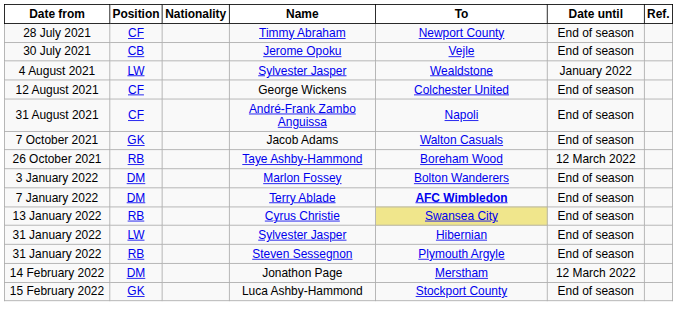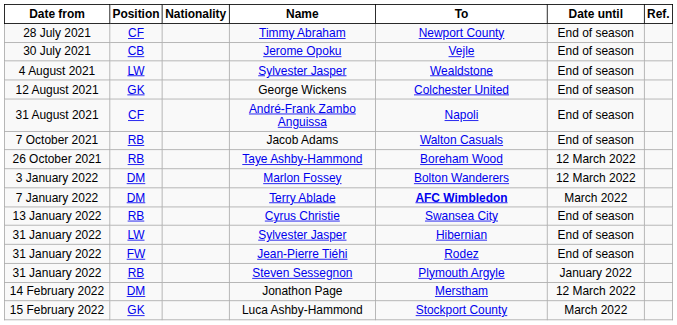 <table class="wikitable"  style="text-align:center; font-size:90%; ">
 <tr>
 <th style="background:#ffffff;color:#000000;border:1px solid black; width:120px;">Date from</th>
 <th style="background:#ffffff;color:#000000;border:1px solid black; width:50px;">Position</th>
 <th style="background:#ffffff;color:#000000;border:1px solid black; width:50px;">Nationality</th>
 <th style="background:#ffffff;color:#000000;border:1px solid black; width:170px;">Name</th>
 <th style="background:#ffffff;color:#000000;border:1px solid black; width:200px;">To</th>
 <th style="background:#ffffff;color:#000000;border:1px solid black; width:110px;">Date until</th>
 <th style="background:#ffffff;color:#000000;border:1px solid black; width:25px;">Ref.</th>
 </tr>
 <tr>
 <td>28 July 2021</td>
 <td><a href='#'>CF</a></td>
 <td></td>
 <td><a href='#'>Timmy Abraham</a></td>
 <td> <a href='#'>Newport County</a></td>
 <td>End of season</td>
 <td></td>
 </tr>
 <tr>
 <td>30 July 2021</td>
 <td><a href='#'>CB</a></td>
 <td></td>
 <td><a href='#'>Jerome Opoku</a></td>
 <td> <a href='#'>Vejle</a></td>
 <td>End of season</td>
 <td></td>
 </tr>
 <tr>
 <td>4 August 2021</td>
 <td><a href='#'>LW</a></td>
 <td></td>
 <td><a href='#'>Sylvester Jasper</a></td>
 <td> <a href='#'>Wealdstone</a></td>
-<td>January 2022</td>
+<td>End of season</td>
 <td></td>
 </tr>
 <tr>
 <td>12 August 2021</td>
-<td><a href='#'>CF</a></td>
+<td><a href='#'>GK</a></td>
 <td></td>
 <td>George Wickens</td>
 <td> <a href='#'>Colchester United</a></td>
 <td>End of season</td>
 <td></td>
 </tr>
 <tr>
 <td>31 August 2021</td>
 <td><a href='#'>CF</a></td>
 <td></td>
 <td><a href='#'>André-Frank Zambo Anguissa</a></td>
 <td> <a href='#'>Napoli</a></td>
 <td>End of season</td>
 <td></td>
 </tr>
 <tr>
 <td>7 October 2021</td>
-<td><a href='#'>GK</a></td>
+<td><a href='#'>RB</a></td>
 <td></td>
 <td>Jacob Adams</td>
 <td> <a href='#'>Walton Casuals</a></td>
 <td>End of season</td>
 <td></td>
 </tr>
 <tr>
 <td>26 October 2021</td>
 <td><a href='#'>RB</a></td>
 <td></td>
 <td><a href='#'>Taye Ashby-Hammond</a></td>
 <td> <a href='#'>Boreham Wood</a></td>
 <td>12 March 2022</td>
 <td></td>
 </tr>
 <tr>
 <td>3 January 2022</td>
 <td><a href='#'>DM</a></td>
 <td></td>
 <td><a href='#'>Marlon Fossey</a></td>
 <td> <a href='#'>Bolton Wanderers</a></td>
-<td>End of season</td>
+<td>12 March 2022</td>
 <td></td>
 </tr>
 <tr>
 <td>7 January 2022</td>
 <td><a href='#'>DM</a></td>
 <td></td>
 <td><a href='#'>Terry Ablade</a></td>
 <td><strong> <a href='#'>AFC Wimbledon</a></strong></td>
-<td>End of season</td>
+<td>March 2022</td>
 <td></td>
 </tr>
 <tr>
 <td>13 January 2022</td>
 <td><a href='#'>RB</a></td>
 <td></td>
 <td><a href='#'>Cyrus Christie</a></td>
-<td style="background: khaki;"> <a href='#'>Swansea City</a></td>
+<td> <a href='#'>Swansea City</a></td>
 <td>End of season</td>
 <td></td>
 </tr>
 <tr>
 <td>31 January 2022</td>
 <td><a href='#'>LW</a></td>
 <td></td>
 <td><a href='#'>Sylvester Jasper</a></td>
 <td> <a href='#'>Hibernian</a></td>
 <td>End of season</td>
 <td></td>
 </tr>
 <tr>
 <td>31 January 2022</td>
+<td><a href='#'>FW</a></td>
+<td></td>
+<td><a href='#'>Jean-Pierre Tiéhi</a></td>
+<td> <a href='#'>Rodez</a></td>
+<td>End of season</td>
+<td></td>
+</tr>
+<tr>
+<td>31 January 2022</td>
 <td><a href='#'>RB</a></td>
 <td></td>
 <td><a href='#'>Steven Sessegnon</a></td>
 <td> <a href='#'>Plymouth Argyle</a></td>
-<td>End of season</td>
+<td>January 2022</td>
 <td></td>
 </tr>
 <tr>
 <td>14 February 2022</td>
 <td><a href='#'>DM</a></td>
 <td></td>
 <td>Jonathon Page</td>
 <td> <a href='#'>Merstham</a></td>
 <td>12 March 2022</td>
 <td></td>
 </tr>
 <tr>
 <td>15 February 2022</td>
 <td><a href='#'>GK</a></td>
 <td></td>
 <td>Luca Ashby-Hammond</td>
 <td> <a href='#'>Stockport County</a></td>
-<td>End of season</td>
+<td>March 2022</td>
 <td></td>
 </tr>
 </table>
